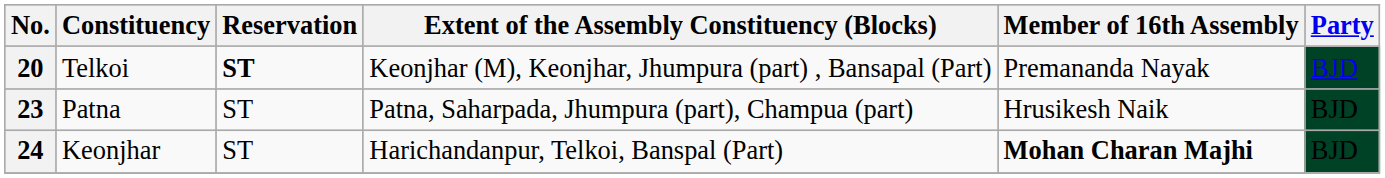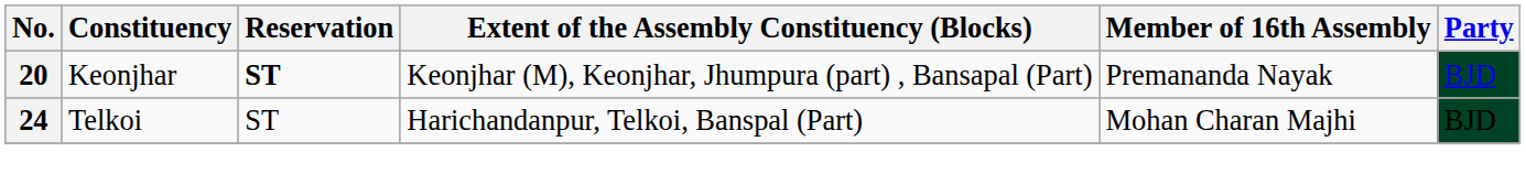 <table class="wikitable sortable">
 <tr>
 <th>No.</th>
 <th>Constituency</th>
 <th>Reservation</th>
 <th>Extent of the Assembly Constituency (Blocks)</th>
 <th>Member of 16th Assembly</th>
 <th><a href='#'>Party</a></th>
 </tr>
 <tr>
 <th>20</th>
-<td>Telkoi</td>
+<td>Keonjhar</td>
 <td><strong>ST</strong></td>
 <td>Keonjhar (M), Keonjhar, Jhumpura (part) , Bansapal (Part) </td>
 <td>Premananda Nayak</td>
 <td style="background:#004225;"><a href='#'><span>BJD</span></a></td>
 </tr>
 <tr>
-<th>23</th>
-<td>Patna</td>
-<td>ST</td>
-<td>Patna, Saharpada, Jhumpura (part), Champua (part)</td>
-<td>Hrusikesh Naik</td>
-<td style="background:#004225;"><span>BJD</span></td>
-</tr>
-<tr>
 <th>24</th>
-<td>Keonjhar</td>
+<td>Telkoi</td>
 <td>ST</td>
 <td>Harichandanpur, Telkoi, Banspal (Part)</td>
-<td><strong>Mohan Charan Majhi</strong></td>
+<td>Mohan Charan Majhi</td>
 <td style="background:#004225;"><span>BJD</span></td>
 </tr>
 <tr>
 </tr>
 </table>
